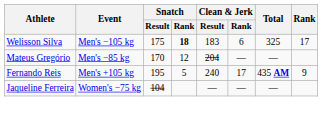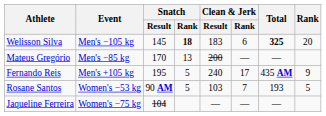 <table class="wikitable" style="font-size:90%">
 <tr>
 <th rowspan="2">Athlete</th>
 <th rowspan="2">Event</th>
 <th colspan="2">Snatch</th>
 <th colspan="2">Clean & Jerk</th>
 <th rowspan="2">Total</th>
 <th rowspan="2">Rank</th>
 </tr>
 <tr style="font-size:95%">
 <th>Result</th>
 <th>Rank</th>
 <th>Result</th>
 <th>Rank</th>
 </tr>
 <tr align=center>
 <td align=left><a href='#'>Welisson Silva</a></td>
 <td align=left><a href='#'>Men's −105 kg</a></td>
-<td>175</td>
+<td>145</td>
 <td><strong>18</strong></td>
 <td>183</td>
 <td>6</td>
-<td>325</td>
-<td>17</td>
+<td><strong>325</strong></td>
+<td>20</td>
 </tr>
 <tr align=center>
 <td align=left><a href='#'>Mateus Gregório</a></td>
 <td align=left><a href='#'>Men's −85 kg</a></td>
 <td>170</td>
-<td>12</td>
-<td><s>204</s></td>
+<td>13</td>
+<td><s>200</s></td>
 <td>—</td>
 <td>—</td>
 <td></td>
 </tr>
 <tr align=center>
 <td align=left><a href='#'>Fernando Reis</a></td>
 <td align=left><a href='#'>Men's +105 kg</a></td>
 <td>195</td>
 <td>5</td>
 <td>240</td>
 <td>17</td>
 <td>435 <strong><a href='#'>AM</a></strong></td>
 <td>9</td>
 </tr>
 <tr align=center>
+<td align=left><a href='#'>Rosane Santos</a></td>
+<td align=left><a href='#'>Women's −53 kg</a></td>
+<td>90 <strong><a href='#'>AM</a></strong></td>
+<td>5</td>
+<td>103</td>
+<td>7</td>
+<td>193</td>
+<td>5</td>
+</tr>
+<tr align=center>
 <td align=left><a href='#'>Jaqueline Ferreira</a></td>
 <td align=left><a href='#'>Women's −75 kg</a></td>
 <td><s>104</s></td>
 <td></td>
 <td>—</td>
 <td>—</td>
 <td>—</td>
 <td></td>
 </tr>
 </table>
